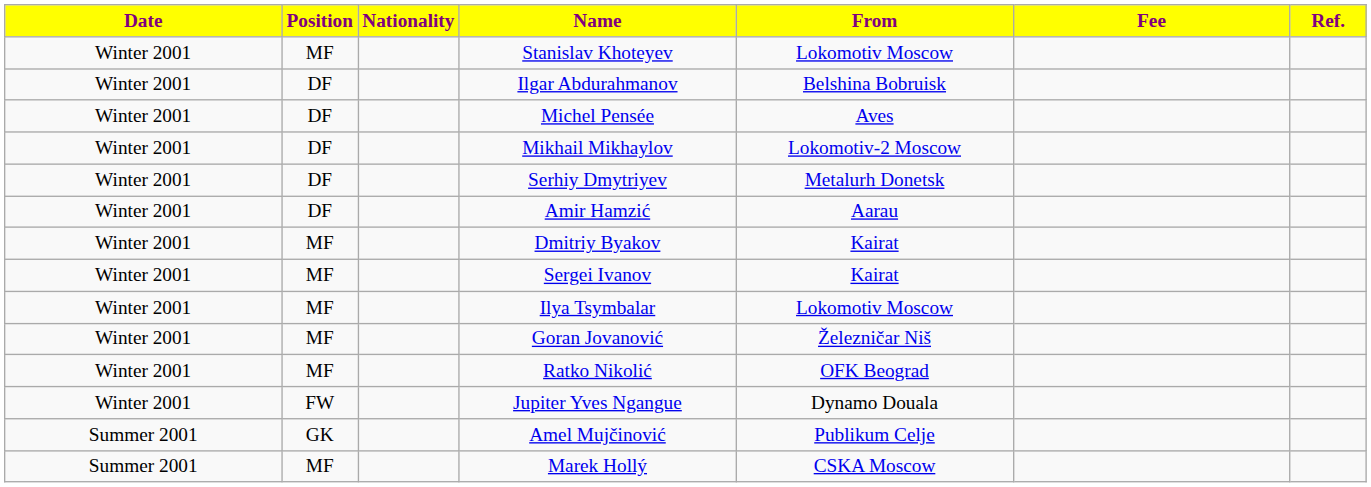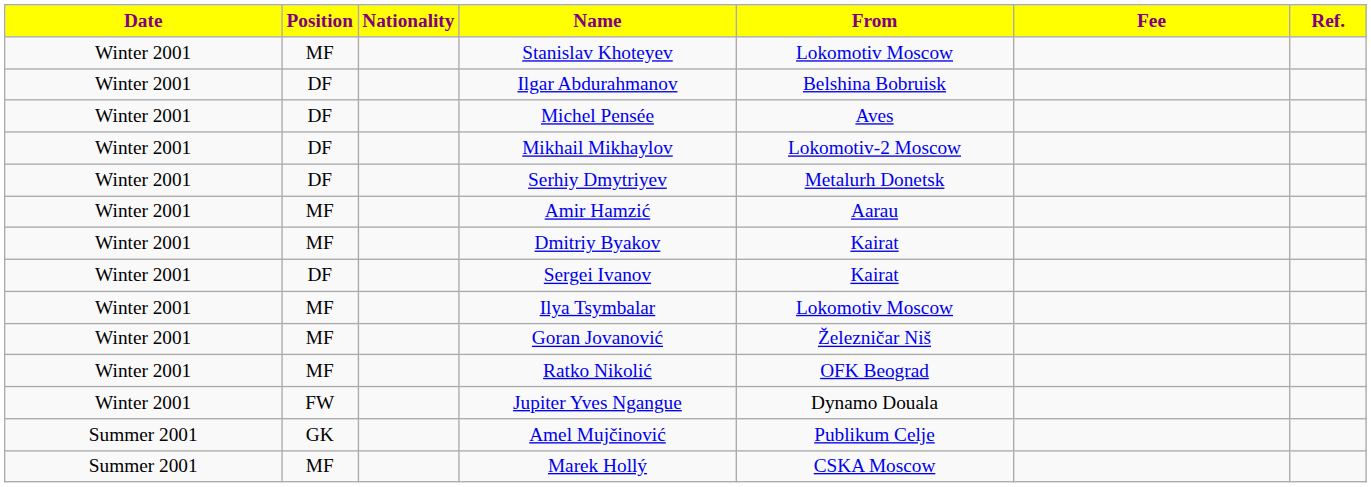 <table class="wikitable"  style="text-align:center; font-size:90%; ">
 <tr>
 <th style="background:#ffff00; color:purple; width:200px;">Date</th>
 <th style="background:#ffff00; color:purple; width:50px;">Position</th>
 <th style="background:#ffff00; color:purple; width:50px;">Nationality</th>
 <th style="background:#ffff00; color:purple; width:200px;">Name</th>
 <th style="background:#ffff00; color:purple; width:200px;">From</th>
 <th style="background:#ffff00; color:purple; width:200px;">Fee</th>
 <th style="background:#ffff00; color:purple; width:50px;">Ref.</th>
 </tr>
 <tr>
 <td>Winter 2001</td>
 <td>MF</td>
 <td></td>
 <td><a href='#'>Stanislav Khoteyev</a></td>
 <td><a href='#'>Lokomotiv Moscow</a></td>
 <td></td>
 <td></td>
 </tr>
 <tr>
 <td>Winter 2001</td>
 <td>DF</td>
 <td></td>
 <td><a href='#'>Ilgar Abdurahmanov</a></td>
 <td><a href='#'>Belshina Bobruisk</a></td>
 <td></td>
 <td></td>
 </tr>
 <tr>
 <td>Winter 2001</td>
 <td>DF</td>
 <td></td>
 <td><a href='#'>Michel Pensée</a></td>
 <td><a href='#'>Aves</a></td>
 <td></td>
 <td></td>
 </tr>
 <tr>
 <td>Winter 2001</td>
 <td>DF</td>
 <td></td>
 <td><a href='#'>Mikhail Mikhaylov</a></td>
 <td><a href='#'>Lokomotiv-2 Moscow</a></td>
 <td></td>
 <td></td>
 </tr>
 <tr>
 <td>Winter 2001</td>
 <td>DF</td>
 <td></td>
 <td><a href='#'>Serhiy Dmytriyev</a></td>
 <td><a href='#'>Metalurh Donetsk</a></td>
 <td></td>
 <td></td>
 </tr>
 <tr>
 <td>Winter 2001</td>
-<td>DF</td>
+<td>MF</td>
 <td></td>
 <td><a href='#'>Amir Hamzić</a></td>
 <td><a href='#'>Aarau</a></td>
 <td></td>
 <td></td>
 </tr>
 <tr>
 <td>Winter 2001</td>
 <td>MF</td>
 <td></td>
 <td><a href='#'>Dmitriy Byakov</a></td>
 <td><a href='#'>Kairat</a></td>
 <td></td>
 <td></td>
 </tr>
 <tr>
 <td>Winter 2001</td>
-<td>MF</td>
+<td>DF</td>
 <td></td>
 <td><a href='#'>Sergei Ivanov</a></td>
 <td><a href='#'>Kairat</a></td>
 <td></td>
 <td></td>
 </tr>
 <tr>
 <td>Winter 2001</td>
 <td>MF</td>
 <td></td>
 <td><a href='#'>Ilya Tsymbalar</a></td>
 <td><a href='#'>Lokomotiv Moscow</a></td>
 <td></td>
 <td></td>
 </tr>
 <tr>
 <td>Winter 2001</td>
 <td>MF</td>
 <td></td>
 <td><a href='#'>Goran Jovanović</a></td>
 <td><a href='#'>Železničar Niš</a></td>
 <td></td>
 <td></td>
 </tr>
 <tr>
 <td>Winter 2001</td>
 <td>MF</td>
 <td></td>
 <td><a href='#'>Ratko Nikolić</a></td>
 <td><a href='#'>OFK Beograd</a></td>
 <td></td>
 <td></td>
 </tr>
 <tr>
 <td>Winter 2001</td>
 <td>FW</td>
 <td></td>
 <td><a href='#'>Jupiter Yves Ngangue</a></td>
 <td>Dynamo Douala</td>
 <td></td>
 <td></td>
 </tr>
 <tr>
 <td>Summer 2001</td>
 <td>GK</td>
 <td></td>
 <td><a href='#'>Amel Mujčinović</a></td>
 <td><a href='#'>Publikum Celje</a></td>
 <td></td>
 <td></td>
 </tr>
 <tr>
 <td>Summer 2001</td>
 <td>MF</td>
 <td></td>
 <td><a href='#'>Marek Hollý</a></td>
 <td><a href='#'>CSKA Moscow</a></td>
 <td></td>
 <td></td>
 </tr>
 </table>
